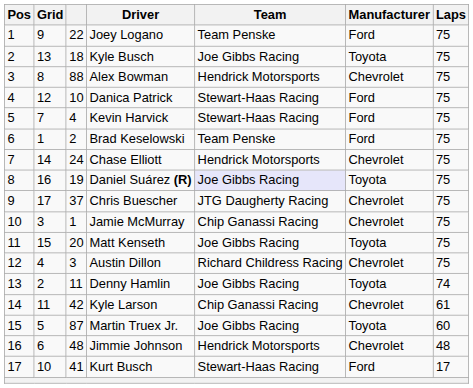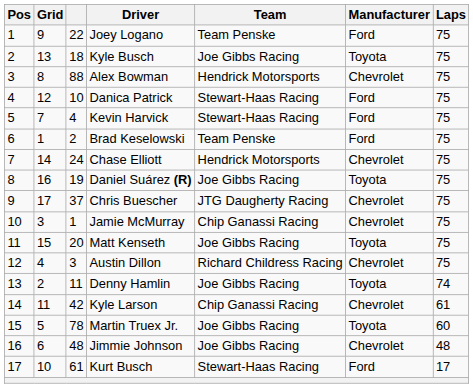 <table class="wikitable" style="font-size:98%">
 <tr>
 <th>Pos</th>
 <th>Grid</th>
 <th></th>
 <th>Driver</th>
 <th>Team</th>
 <th>Manufacturer</th>
 <th>Laps</th>
 </tr>
 <tr>
 <td>1</td>
 <td>9</td>
 <td>22</td>
 <td>Joey Logano</td>
 <td>Team Penske</td>
 <td>Ford</td>
 <td>75</td>
 </tr>
 <tr>
 <td>2</td>
 <td>13</td>
 <td>18</td>
 <td>Kyle Busch</td>
 <td>Joe Gibbs Racing</td>
 <td>Toyota</td>
 <td>75</td>
 </tr>
 <tr>
 <td>3</td>
 <td>8</td>
 <td>88</td>
 <td>Alex Bowman</td>
 <td>Hendrick Motorsports</td>
 <td>Chevrolet</td>
 <td>75</td>
 </tr>
 <tr>
 <td>4</td>
 <td>12</td>
 <td>10</td>
 <td>Danica Patrick</td>
 <td>Stewart-Haas Racing</td>
 <td>Ford</td>
 <td>75</td>
 </tr>
 <tr>
 <td>5</td>
 <td>7</td>
 <td>4</td>
 <td>Kevin Harvick</td>
 <td>Stewart-Haas Racing</td>
 <td>Ford</td>
 <td>75</td>
 </tr>
 <tr>
 <td>6</td>
 <td>1</td>
 <td>2</td>
 <td>Brad Keselowski</td>
 <td>Team Penske</td>
 <td>Ford</td>
 <td>75</td>
 </tr>
 <tr>
 <td>7</td>
 <td>14</td>
 <td>24</td>
 <td>Chase Elliott</td>
 <td>Hendrick Motorsports</td>
 <td>Chevrolet</td>
 <td>75</td>
 </tr>
 <tr>
 <td>8</td>
 <td>16</td>
 <td>19</td>
 <td>Daniel Suárez <strong>(R)</strong></td>
-<td style="background: lavender;">Joe Gibbs Racing</td>
+<td>Joe Gibbs Racing</td>
 <td>Toyota</td>
 <td>75</td>
 </tr>
 <tr>
 <td>9</td>
 <td>17</td>
 <td>37</td>
 <td>Chris Buescher</td>
 <td>JTG Daugherty Racing</td>
 <td>Chevrolet</td>
 <td>75</td>
 </tr>
 <tr>
 <td>10</td>
 <td>3</td>
 <td>1</td>
 <td>Jamie McMurray</td>
 <td>Chip Ganassi Racing</td>
 <td>Chevrolet</td>
 <td>75</td>
 </tr>
 <tr>
 <td>11</td>
 <td>15</td>
 <td>20</td>
 <td>Matt Kenseth</td>
 <td>Joe Gibbs Racing</td>
 <td>Toyota</td>
 <td>75</td>
 </tr>
 <tr>
 <td>12</td>
 <td>4</td>
 <td>3</td>
 <td>Austin Dillon</td>
 <td>Richard Childress Racing</td>
 <td>Chevrolet</td>
 <td>75</td>
 </tr>
 <tr>
 <td>13</td>
 <td>2</td>
 <td>11</td>
 <td>Denny Hamlin</td>
 <td>Joe Gibbs Racing</td>
 <td>Toyota</td>
 <td>74</td>
 </tr>
 <tr>
 <td>14</td>
 <td>11</td>
 <td>42</td>
 <td>Kyle Larson</td>
 <td>Chip Ganassi Racing</td>
 <td>Chevrolet</td>
 <td>61</td>
 </tr>
 <tr>
 <td>15</td>
 <td>5</td>
-<td>87</td>
+<td>78</td>
 <td>Martin Truex Jr.</td>
 <td>Joe Gibbs Racing</td>
 <td>Toyota</td>
 <td>60</td>
 </tr>
 <tr>
 <td>16</td>
 <td>6</td>
 <td>48</td>
 <td>Jimmie Johnson</td>
-<td>Hendrick Motorsports</td>
+<td>Joe Gibbs Racing</td>
 <td>Chevrolet</td>
 <td>48</td>
 </tr>
 <tr>
 <td>17</td>
 <td>10</td>
-<td>41</td>
+<td>61</td>
 <td>Kurt Busch</td>
 <td>Stewart-Haas Racing</td>
 <td>Ford</td>
 <td>17</td>
 </tr>
 <tr>
 <th colspan="7"></th>
 </tr>
 </table>
